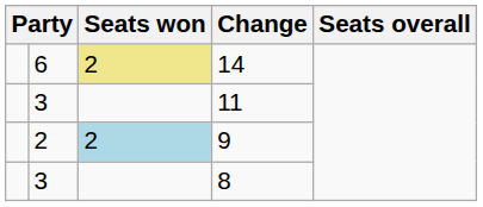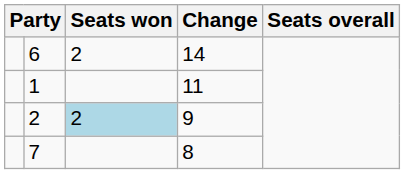 <table class="wikitable">
 <tr>
 <th colspan=2>Party</th>
 <th>Seats won</th>
 <th>Change</th>
 <th>Seats overall</th>
 </tr>
 <tr>
 <td></td>
 <td>6</td>
-<td style="background: khaki;"> 2</td>
+<td> 2</td>
 <td>14</td>
 </tr>
 <tr>
 <td></td>
-<td>3</td>
+<td>1</td>
 <td></td>
 <td>11</td>
 </tr>
 <tr>
 <td></td>
 <td>2</td>
 <td style="background: lightblue;"> 2</td>
 <td>9</td>
 </tr>
 <tr>
 <td></td>
-<td>3</td>
+<td>7</td>
 <td></td>
 <td>8</td>
 </tr>
 </table>
